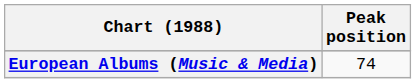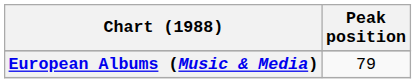 <table class="wikitable sortable plainrowheaders" style="text-align:center">
 <tr>
 <th scope="col">Chart (1988)</th>
 <th scope="col">Peak<br>position</th>
 </tr>
 <tr>
 </tr>
 <tr>
 <th scope="row"><a href='#'>European Albums</a> (<em><a href='#'>Music & Media</a></em>)</th>
-<td>74</td>
+<td>79</td>
 </tr>
 <tr>
 </tr>
 </table>
